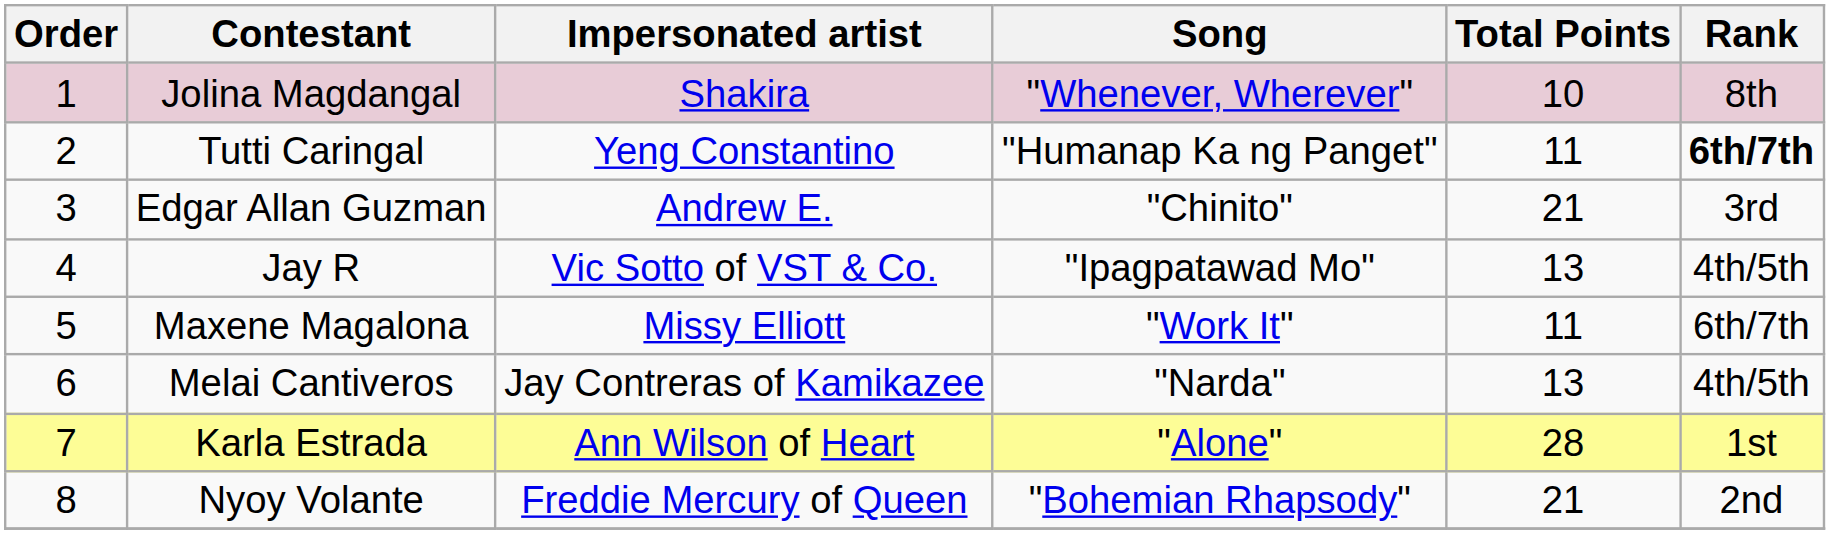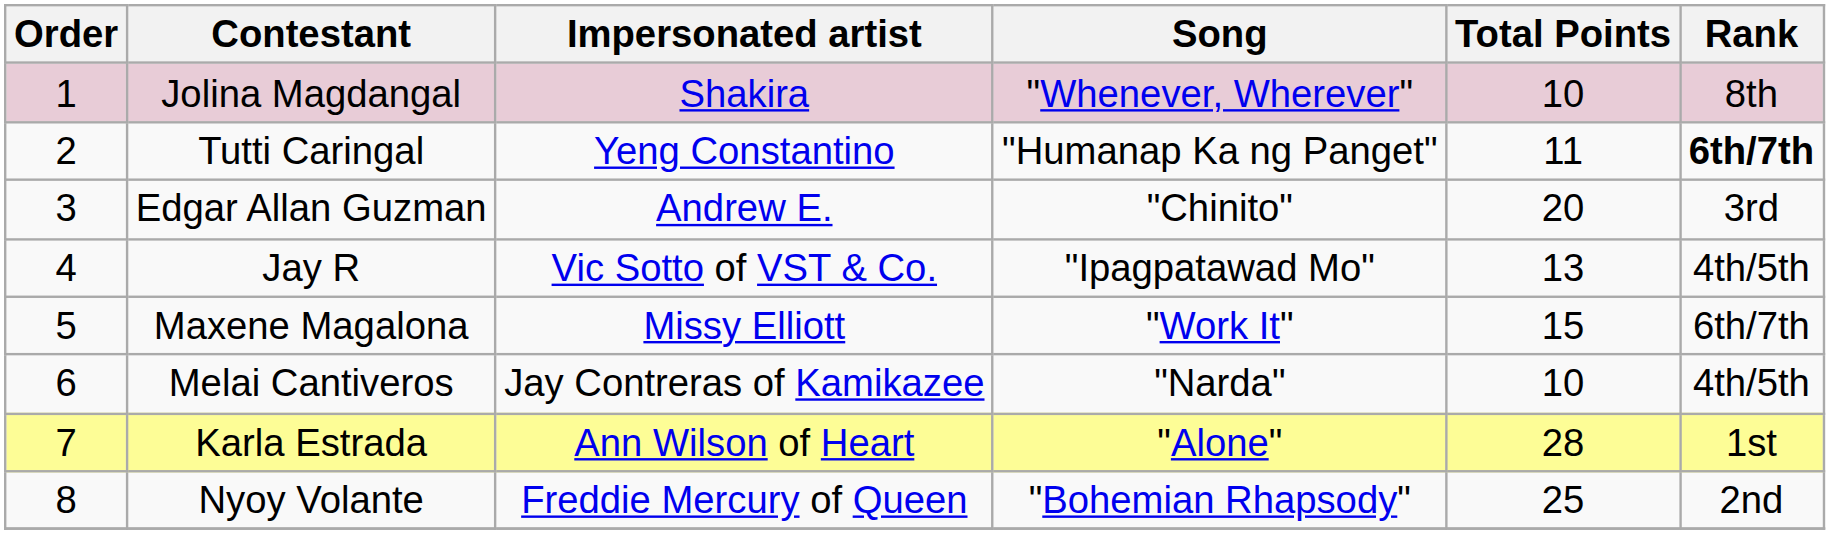 <table class="wikitable" style="text-align:center; line-height:17px; width:auto;">
 <tr>
 <th>Order</th>
 <th>Contestant</th>
 <th>Impersonated artist</th>
 <th>Song</th>
 <th>Total Points</th>
 <th>Rank</th>
 </tr>
 <tr>
 <td style="background:#E8CCD7;">1</td>
 <td style="background:#E8CCD7;">Jolina Magdangal</td>
 <td style="background:#E8CCD7;"><a href='#'>Shakira</a></td>
 <td style="background:#E8CCD7;">"<a href='#'>Whenever, Wherever</a>"</td>
 <td style="background:#E8CCD7;">10</td>
 <td style="background:#E8CCD7;">8th</td>
 </tr>
 <tr>
 <td>2</td>
 <td>Tutti Caringal</td>
 <td><a href='#'>Yeng Constantino</a></td>
 <td>"Humanap Ka ng Panget"</td>
 <td>11</td>
 <td><strong>6th/7th</strong></td>
 </tr>
 <tr>
 <td>3</td>
 <td>Edgar Allan Guzman</td>
 <td><a href='#'>Andrew E.</a></td>
 <td>"Chinito"</td>
-<td>21</td>
+<td>20</td>
 <td>3rd</td>
 </tr>
 <tr>
 <td>4</td>
 <td>Jay R</td>
 <td><a href='#'>Vic Sotto</a> of <a href='#'>VST & Co.</a></td>
 <td>"Ipagpatawad Mo"</td>
 <td>13</td>
 <td>4th/5th</td>
 </tr>
 <tr>
 <td>5</td>
 <td>Maxene Magalona</td>
 <td><a href='#'>Missy Elliott</a></td>
 <td>"<a href='#'>Work It</a>"</td>
-<td>11</td>
+<td>15</td>
 <td>6th/7th</td>
 </tr>
 <tr>
 <td>6</td>
 <td>Melai Cantiveros</td>
 <td>Jay Contreras of <a href='#'>Kamikazee</a></td>
 <td>"Narda"</td>
-<td>13</td>
+<td>10</td>
 <td>4th/5th</td>
 </tr>
 <tr>
 <td style="background:#FDFD96;">7</td>
 <td style="background:#FDFD96;">Karla Estrada</td>
 <td style="background:#FDFD96;"><a href='#'>Ann Wilson</a> of <a href='#'>Heart</a></td>
 <td style="background:#FDFD96;">"<a href='#'>Alone</a>"</td>
 <td style="background:#FDFD96;">28</td>
 <td style="background:#FDFD96;">1st</td>
 </tr>
 <tr>
 <td>8</td>
 <td>Nyoy Volante</td>
 <td><a href='#'>Freddie Mercury</a> of <a href='#'>Queen</a></td>
 <td>"<a href='#'>Bohemian Rhapsody</a>"</td>
-<td>21</td>
+<td>25</td>
 <td>2nd</td>
 </tr>
 <tr>
 </tr>
 </table>
